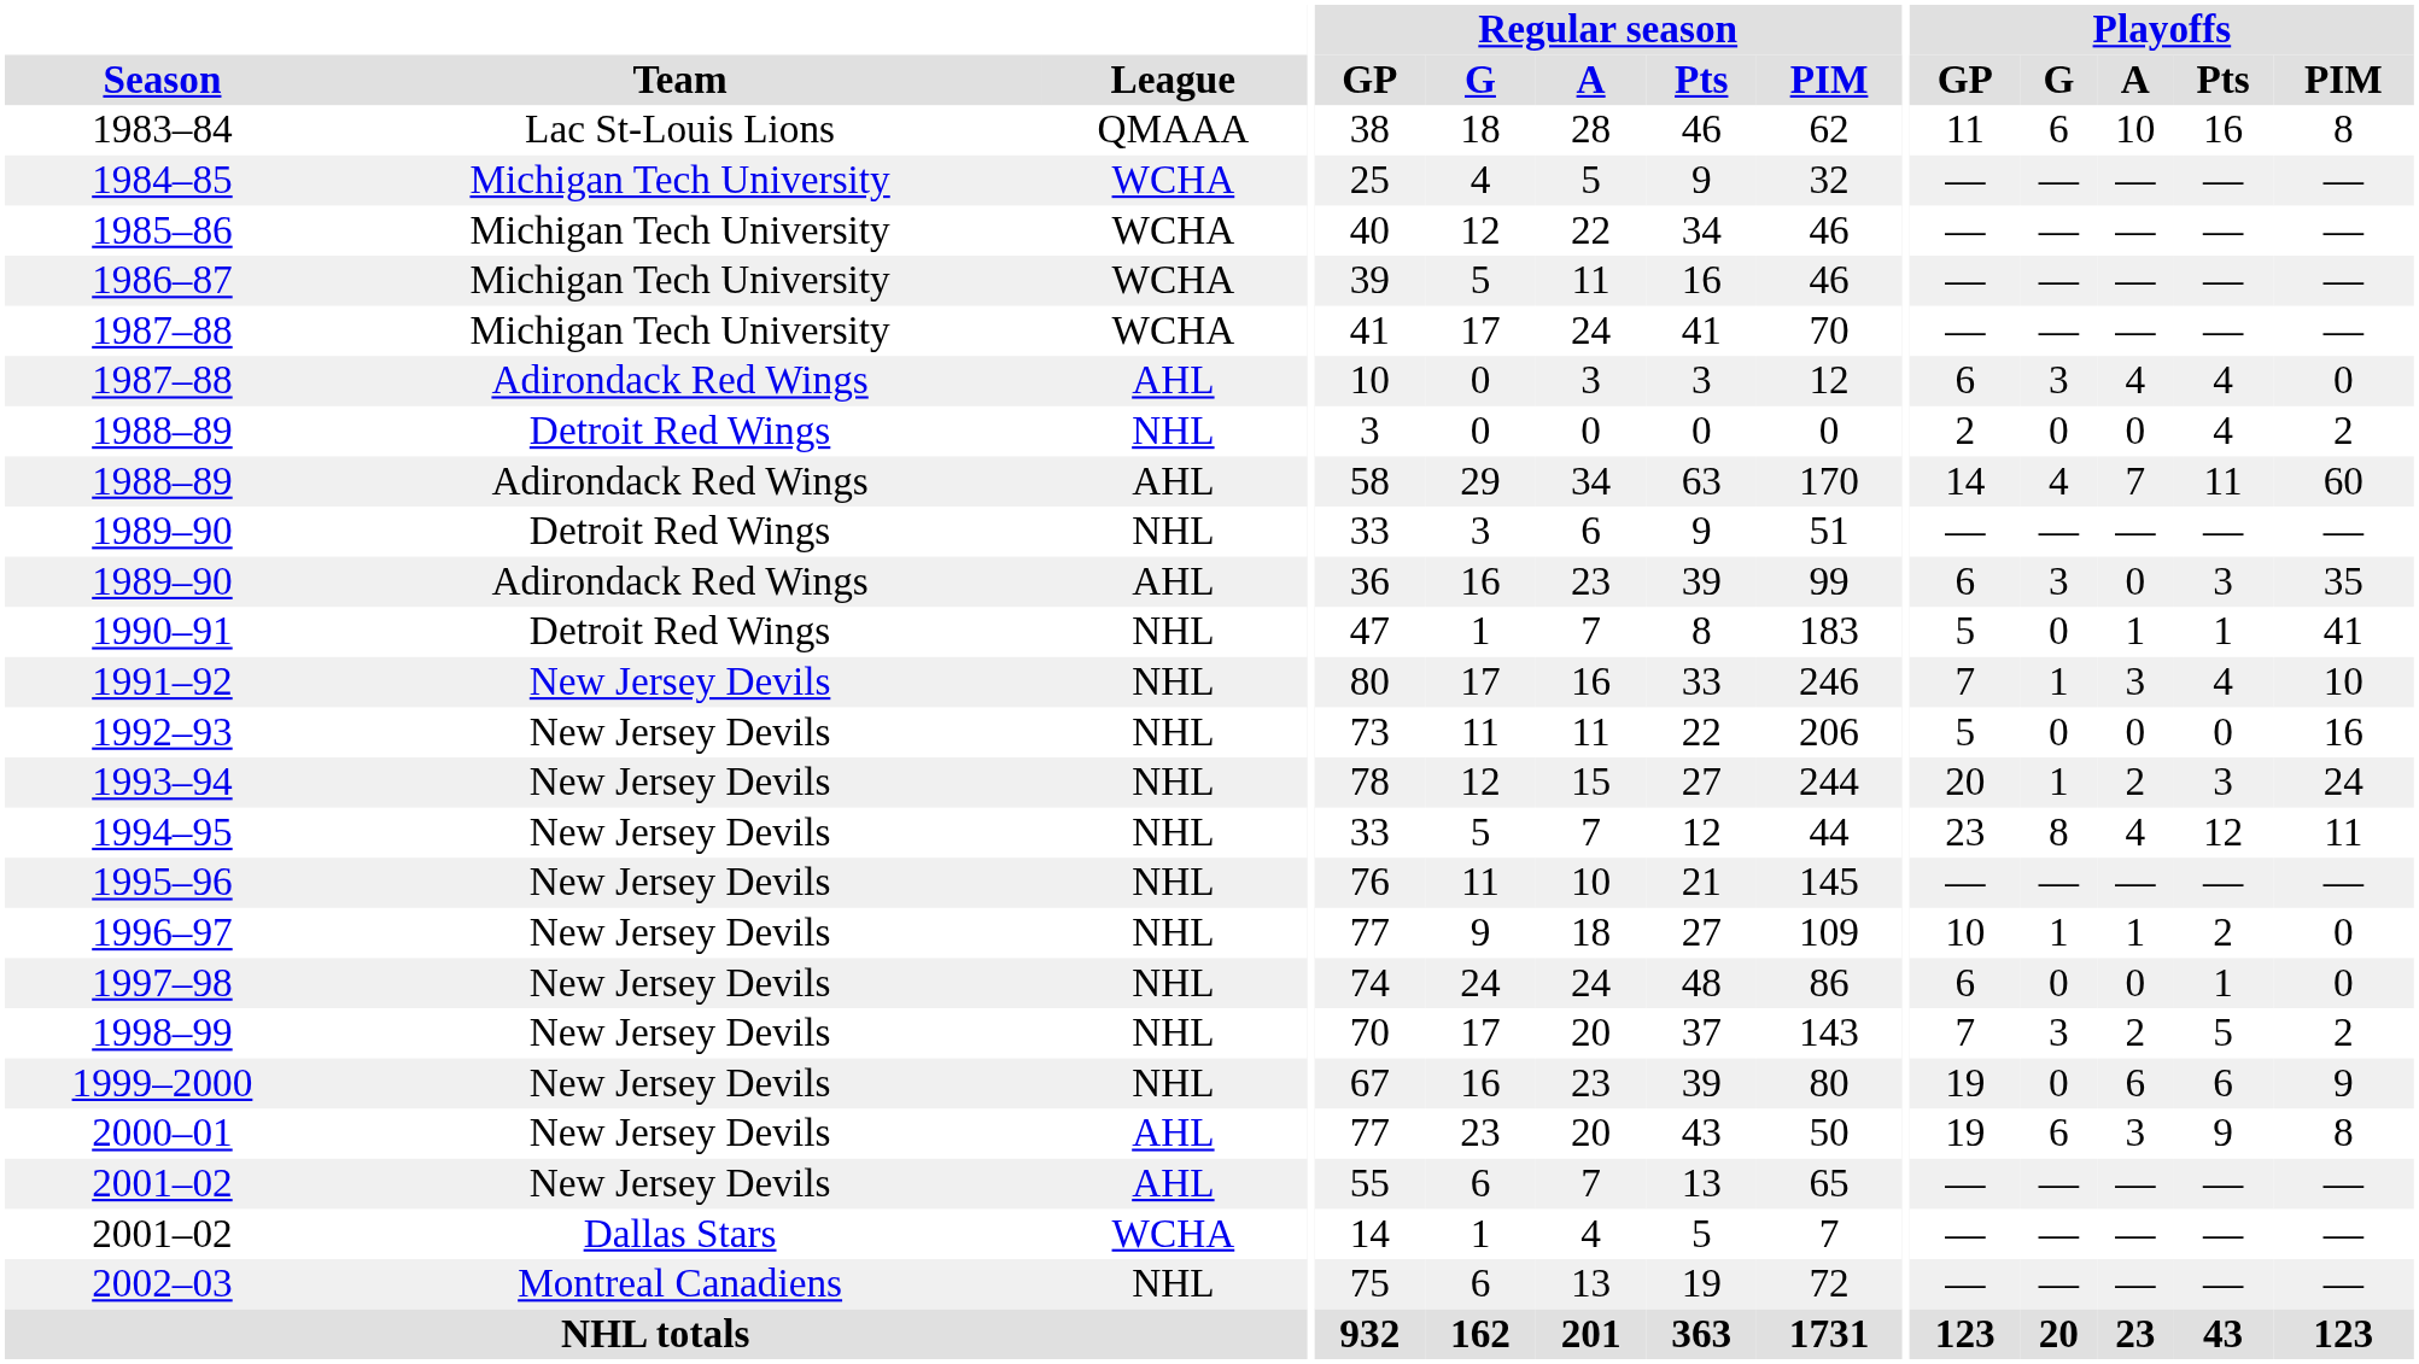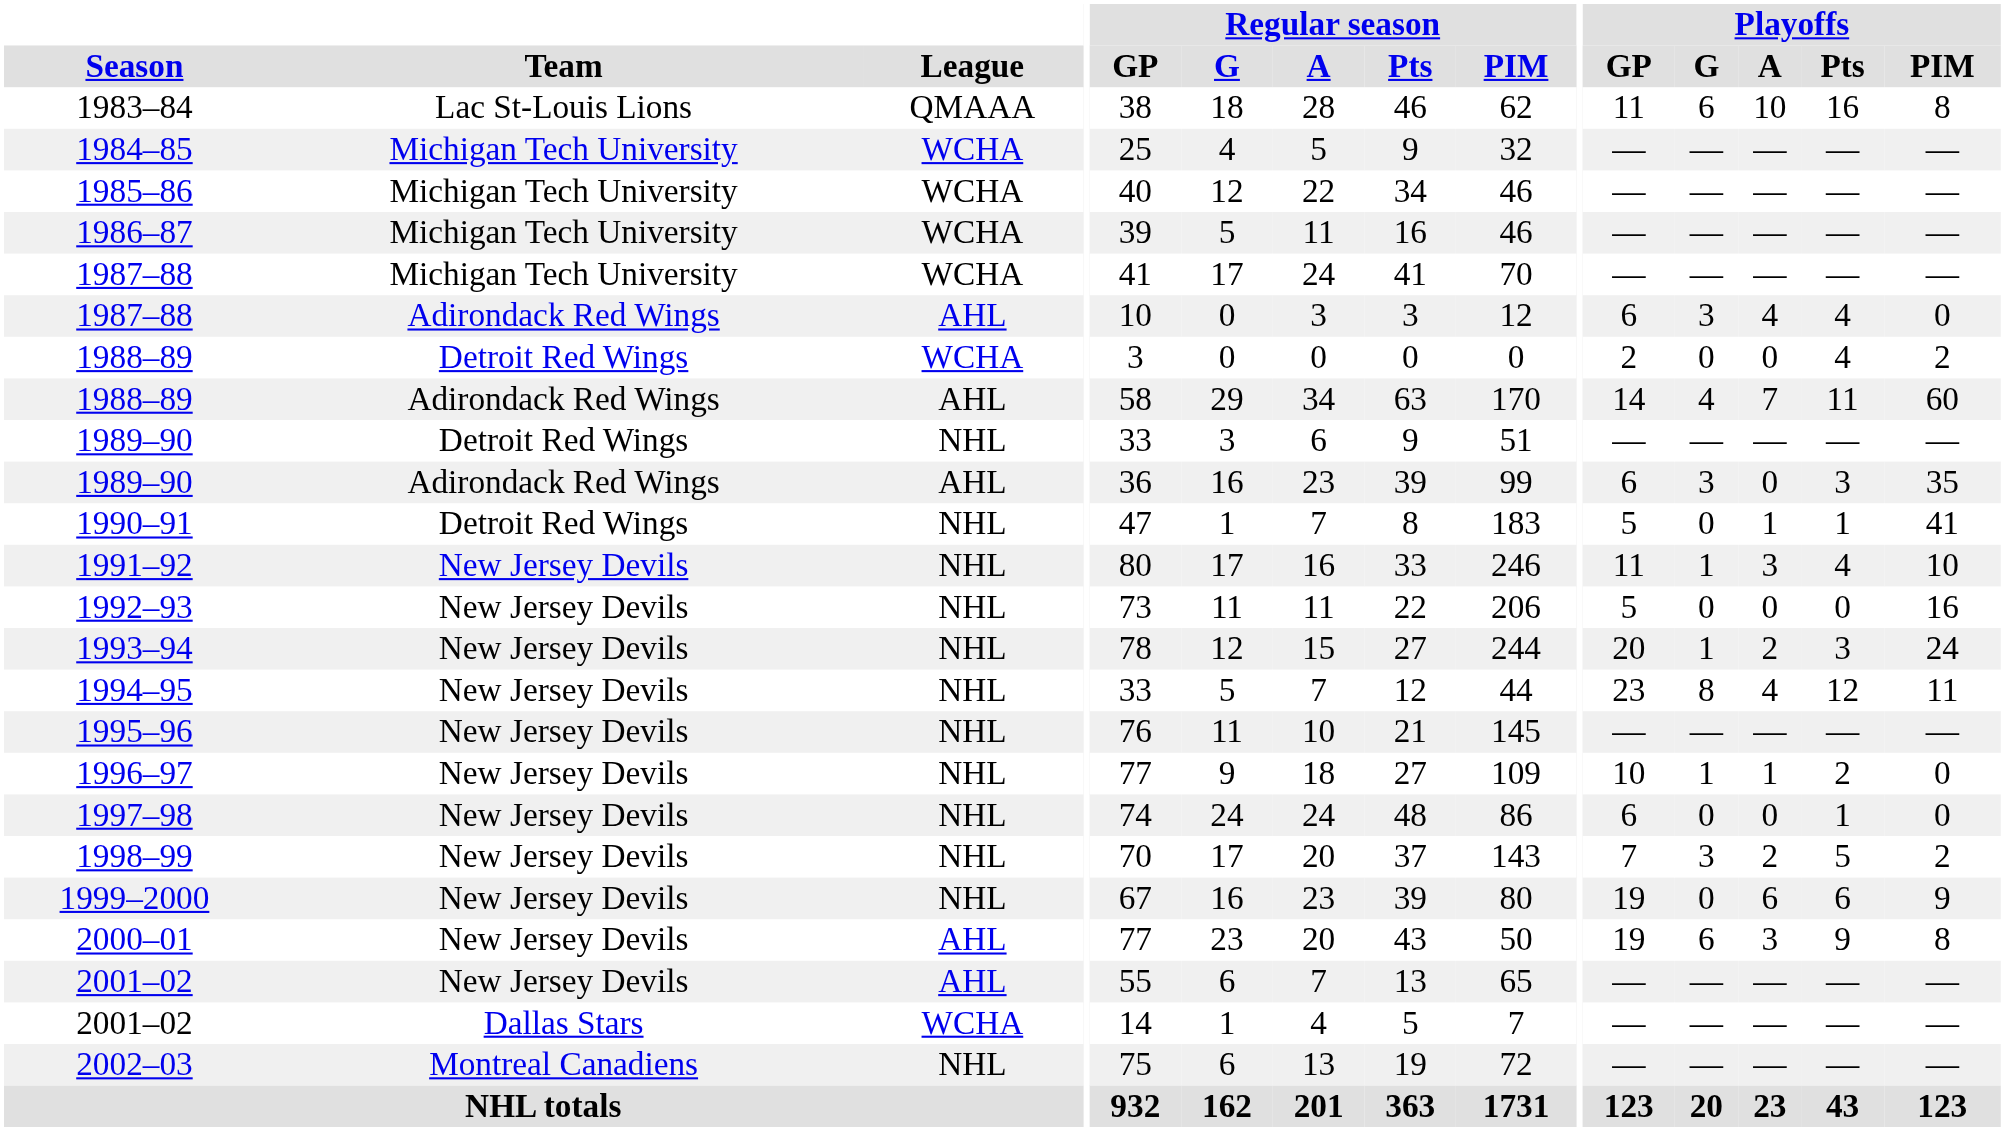 <table border="0" cellpadding="1" cellspacing="0" style="text-align:center; width:60em">
 <tr bgcolor="#e0e0e0">
 <th colspan="3" bgcolor="#ffffff"></th>
 <th rowspan="99" bgcolor="#ffffff"></th>
 <th colspan="5"><a href='#'>Regular season</a></th>
 <th rowspan="99" bgcolor="#ffffff"></th>
 <th colspan="5"><a href='#'>Playoffs</a></th>
 </tr>
 <tr bgcolor="#e0e0e0">
 <th><a href='#'>Season</a></th>
 <th>Team</th>
 <th>League</th>
 <th>GP</th>
 <th><a href='#'>G</a></th>
 <th><a href='#'>A</a></th>
 <th><a href='#'>Pts</a></th>
 <th><a href='#'>PIM</a></th>
 <th>GP</th>
 <th>G</th>
 <th>A</th>
 <th>Pts</th>
 <th>PIM</th>
 </tr>
 <tr>
 <td>1983–84</td>
 <td>Lac St-Louis Lions</td>
 <td>QMAAA</td>
 <td>38</td>
 <td>18</td>
 <td>28</td>
 <td>46</td>
 <td>62</td>
 <td>11</td>
 <td>6</td>
 <td>10</td>
 <td>16</td>
 <td>8</td>
 </tr>
 <tr bgcolor="#f0f0f0">
 <td><a href='#'>1984–85</a></td>
 <td><a href='#'>Michigan Tech University</a></td>
 <td><a href='#'>WCHA</a></td>
 <td>25</td>
 <td>4</td>
 <td>5</td>
 <td>9</td>
 <td>32</td>
 <td>—</td>
 <td>—</td>
 <td>—</td>
 <td>—</td>
 <td>—</td>
 </tr>
 <tr>
 <td><a href='#'>1985–86</a></td>
 <td>Michigan Tech University</td>
 <td>WCHA</td>
 <td>40</td>
 <td>12</td>
 <td>22</td>
 <td>34</td>
 <td>46</td>
 <td>—</td>
 <td>—</td>
 <td>—</td>
 <td>—</td>
 <td>—</td>
 </tr>
 <tr bgcolor="#f0f0f0">
 <td><a href='#'>1986–87</a></td>
 <td>Michigan Tech University</td>
 <td>WCHA</td>
 <td>39</td>
 <td>5</td>
 <td>11</td>
 <td>16</td>
 <td>46</td>
 <td>—</td>
 <td>—</td>
 <td>—</td>
 <td>—</td>
 <td>—</td>
 </tr>
 <tr>
 <td><a href='#'>1987–88</a></td>
 <td>Michigan Tech University</td>
 <td>WCHA</td>
 <td>41</td>
 <td>17</td>
 <td>24</td>
 <td>41</td>
 <td>70</td>
 <td>—</td>
 <td>—</td>
 <td>—</td>
 <td>—</td>
 <td>—</td>
 </tr>
 <tr bgcolor="#f0f0f0">
 <td><a href='#'>1987–88</a></td>
 <td><a href='#'>Adirondack Red Wings</a></td>
 <td><a href='#'>AHL</a></td>
 <td>10</td>
 <td>0</td>
 <td>3</td>
 <td>3</td>
 <td>12</td>
 <td>6</td>
 <td>3</td>
 <td>4</td>
 <td>4</td>
 <td>0</td>
 </tr>
 <tr>
 <td><a href='#'>1988–89</a></td>
 <td><a href='#'>Detroit Red Wings</a></td>
-<td><a href='#'>NHL</a></td>
+<td><a href='#'>WCHA</a></td>
 <td>3</td>
 <td>0</td>
 <td>0</td>
 <td>0</td>
 <td>0</td>
 <td>2</td>
 <td>0</td>
 <td>0</td>
 <td>4</td>
 <td>2</td>
 </tr>
 <tr bgcolor="#f0f0f0">
 <td><a href='#'>1988–89</a></td>
 <td>Adirondack Red Wings</td>
 <td>AHL</td>
 <td>58</td>
 <td>29</td>
 <td>34</td>
 <td>63</td>
 <td>170</td>
 <td>14</td>
 <td>4</td>
 <td>7</td>
 <td>11</td>
 <td>60</td>
 </tr>
 <tr>
 <td><a href='#'>1989–90</a></td>
 <td>Detroit Red Wings</td>
 <td>NHL</td>
 <td>33</td>
 <td>3</td>
 <td>6</td>
 <td>9</td>
 <td>51</td>
 <td>—</td>
 <td>—</td>
 <td>—</td>
 <td>—</td>
 <td>—</td>
 </tr>
 <tr bgcolor="#f0f0f0">
 <td><a href='#'>1989–90</a></td>
 <td>Adirondack Red Wings</td>
 <td>AHL</td>
 <td>36</td>
 <td>16</td>
 <td>23</td>
 <td>39</td>
 <td>99</td>
 <td>6</td>
 <td>3</td>
 <td>0</td>
 <td>3</td>
 <td>35</td>
 </tr>
 <tr>
 <td><a href='#'>1990–91</a></td>
 <td>Detroit Red Wings</td>
 <td>NHL</td>
 <td>47</td>
 <td>1</td>
 <td>7</td>
 <td>8</td>
 <td>183</td>
 <td>5</td>
 <td>0</td>
 <td>1</td>
 <td>1</td>
 <td>41</td>
 </tr>
 <tr bgcolor="#f0f0f0">
 <td><a href='#'>1991–92</a></td>
 <td><a href='#'>New Jersey Devils</a></td>
 <td>NHL</td>
 <td>80</td>
 <td>17</td>
 <td>16</td>
 <td>33</td>
 <td>246</td>
-<td>7</td>
+<td>11</td>
 <td>1</td>
 <td>3</td>
 <td>4</td>
 <td>10</td>
 </tr>
 <tr>
 <td><a href='#'>1992–93</a></td>
 <td>New Jersey Devils</td>
 <td>NHL</td>
 <td>73</td>
 <td>11</td>
 <td>11</td>
 <td>22</td>
 <td>206</td>
 <td>5</td>
 <td>0</td>
 <td>0</td>
 <td>0</td>
 <td>16</td>
 </tr>
 <tr bgcolor="#f0f0f0">
 <td><a href='#'>1993–94</a></td>
 <td>New Jersey Devils</td>
 <td>NHL</td>
 <td>78</td>
 <td>12</td>
 <td>15</td>
 <td>27</td>
 <td>244</td>
 <td>20</td>
 <td>1</td>
 <td>2</td>
 <td>3</td>
 <td>24</td>
 </tr>
 <tr>
 <td><a href='#'>1994–95</a></td>
 <td>New Jersey Devils</td>
 <td>NHL</td>
 <td>33</td>
 <td>5</td>
 <td>7</td>
 <td>12</td>
 <td>44</td>
 <td>23</td>
 <td>8</td>
 <td>4</td>
 <td>12</td>
 <td>11</td>
 </tr>
 <tr bgcolor="#f0f0f0">
 <td><a href='#'>1995–96</a></td>
 <td>New Jersey Devils</td>
 <td>NHL</td>
 <td>76</td>
 <td>11</td>
 <td>10</td>
 <td>21</td>
 <td>145</td>
 <td>—</td>
 <td>—</td>
 <td>—</td>
 <td>—</td>
 <td>—</td>
 </tr>
 <tr>
 <td><a href='#'>1996–97</a></td>
 <td>New Jersey Devils</td>
 <td>NHL</td>
 <td>77</td>
 <td>9</td>
 <td>18</td>
 <td>27</td>
 <td>109</td>
 <td>10</td>
 <td>1</td>
 <td>1</td>
 <td>2</td>
 <td>0</td>
 </tr>
 <tr bgcolor="#f0f0f0">
 <td><a href='#'>1997–98</a></td>
 <td>New Jersey Devils</td>
 <td>NHL</td>
 <td>74</td>
 <td>24</td>
 <td>24</td>
 <td>48</td>
 <td>86</td>
 <td>6</td>
 <td>0</td>
 <td>0</td>
 <td>1</td>
 <td>0</td>
 </tr>
 <tr>
 <td><a href='#'>1998–99</a></td>
 <td>New Jersey Devils</td>
 <td>NHL</td>
 <td>70</td>
 <td>17</td>
 <td>20</td>
 <td>37</td>
 <td>143</td>
 <td>7</td>
 <td>3</td>
 <td>2</td>
 <td>5</td>
 <td>2</td>
 </tr>
 <tr bgcolor="#f0f0f0">
 <td><a href='#'>1999–2000</a></td>
 <td>New Jersey Devils</td>
 <td>NHL</td>
 <td>67</td>
 <td>16</td>
 <td>23</td>
 <td>39</td>
 <td>80</td>
 <td>19</td>
 <td>0</td>
 <td>6</td>
 <td>6</td>
 <td>9</td>
 </tr>
 <tr>
 <td><a href='#'>2000–01</a></td>
 <td>New Jersey Devils</td>
 <td><a href='#'>AHL</a></td>
 <td>77</td>
 <td>23</td>
 <td>20</td>
 <td>43</td>
 <td>50</td>
 <td>19</td>
 <td>6</td>
 <td>3</td>
 <td>9</td>
 <td>8</td>
 </tr>
 <tr bgcolor="#f0f0f0">
 <td><a href='#'>2001–02</a></td>
 <td>New Jersey Devils</td>
 <td><a href='#'>AHL</a></td>
 <td>55</td>
 <td>6</td>
 <td>7</td>
 <td>13</td>
 <td>65</td>
 <td>—</td>
 <td>—</td>
 <td>—</td>
 <td>—</td>
 <td>—</td>
 </tr>
 <tr>
 <td>2001–02</td>
 <td><a href='#'>Dallas Stars</a></td>
 <td><a href='#'>WCHA</a></td>
 <td>14</td>
 <td>1</td>
 <td>4</td>
 <td>5</td>
 <td>7</td>
 <td>—</td>
 <td>—</td>
 <td>—</td>
 <td>—</td>
 <td>—</td>
 </tr>
 <tr bgcolor="#f0f0f0">
 <td><a href='#'>2002–03</a></td>
 <td><a href='#'>Montreal Canadiens</a></td>
 <td>NHL</td>
 <td>75</td>
 <td>6</td>
 <td>13</td>
 <td>19</td>
 <td>72</td>
 <td>—</td>
 <td>—</td>
 <td>—</td>
 <td>—</td>
 <td>—</td>
 </tr>
 <tr bgcolor="#e0e0e0">
 <th colspan="3">NHL totals</th>
 <th>932</th>
 <th>162</th>
 <th>201</th>
 <th>363</th>
 <th>1731</th>
 <th>123</th>
 <th>20</th>
 <th>23</th>
 <th>43</th>
 <th>123</th>
 </tr>
 </table>
